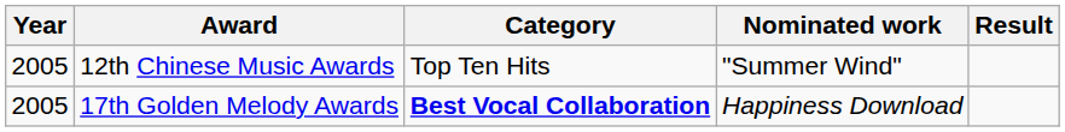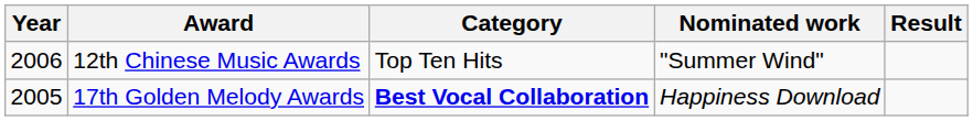 <table class="wikitable sortable">
 <tr>
 <th>Year</th>
 <th>Award</th>
 <th>Category</th>
 <th>Nominated work</th>
 <th>Result</th>
 </tr>
 <tr>
-<td>2005</td>
+<td>2006</td>
 <td>12th <a href='#'>Chinese Music Awards</a></td>
 <td>Top Ten Hits</td>
 <td>"Summer Wind"</td>
 <td></td>
 </tr>
 <tr>
 <td>2005</td>
 <td><a href='#'>17th Golden Melody Awards</a></td>
 <td><strong><a href='#'>Best Vocal Collaboration</a></strong></td>
 <td><em>Happiness Download</em></td>
 <td></td>
 </tr>
 </table>
